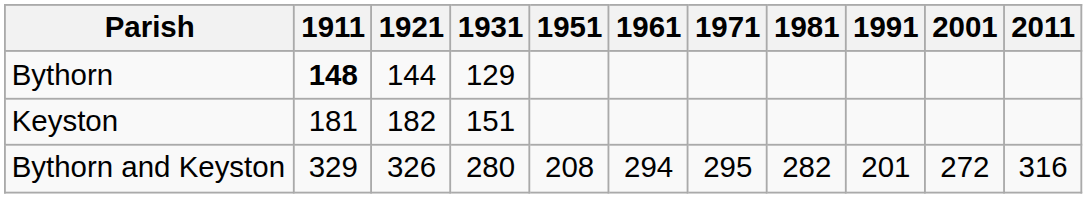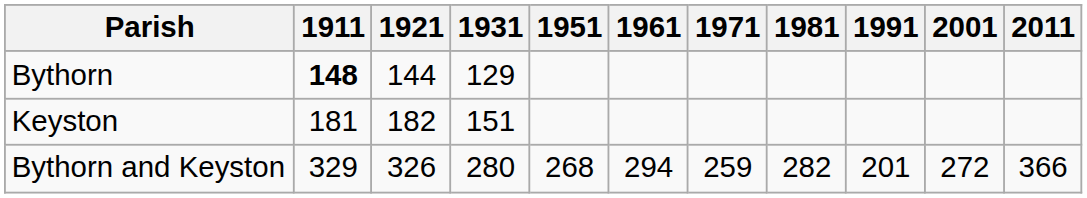 <table class="wikitable" style="text-align:center;">
 <tr>
 <th style="width:150px;">Parish<br></th>
 <th width="30">1911<br></th>
 <th width="30">1921<br></th>
 <th width="30">1931<br></th>
 <th width="30">1951<br></th>
 <th width="30">1961<br></th>
 <th width="30">1971<br></th>
 <th width="30">1981<br></th>
 <th width="30">1991<br></th>
 <th width="30">2001<br></th>
 <th width="30">2011 <br></th>
 </tr>
 <tr>
 <td align=left>Bythorn</td>
 <td style="text-align:center;"><strong>148</strong></td>
 <td style="text-align:center;">144</td>
 <td style="text-align:center;">129</td>
 <td style="text-align:center;"></td>
 <td style="text-align:center;"></td>
 <td style="text-align:center;"></td>
 <td style="text-align:center;"></td>
 <td style="text-align:center;"></td>
 <td style="text-align:center;"></td>
 <td style="text-align:center;"></td>
 </tr>
 <tr>
 <td align=left>Keyston</td>
 <td style="text-align:center;">181</td>
 <td style="text-align:center;">182</td>
 <td style="text-align:center;">151</td>
 <td style="text-align:center;"></td>
 <td style="text-align:center;"></td>
 <td style="text-align:center;"></td>
 <td style="text-align:center;"></td>
 <td style="text-align:center;"></td>
 <td style="text-align:center;"></td>
 <td style="text-align:center;"></td>
 </tr>
 <tr>
 <td align=left>Bythorn and Keyston</td>
 <td style="text-align:center;">329</td>
 <td style="text-align:center;">326</td>
 <td style="text-align:center;">280</td>
-<td style="text-align:center;">208</td>
+<td style="text-align:center;">268</td>
 <td style="text-align:center;">294</td>
-<td style="text-align:center;">295</td>
+<td style="text-align:center;">259</td>
 <td style="text-align:center;">282</td>
 <td style="text-align:center;">201</td>
 <td style="text-align:center;">272</td>
-<td style="text-align:center;">316</td>
+<td style="text-align:center;">366</td>
 </tr>
 </table>
